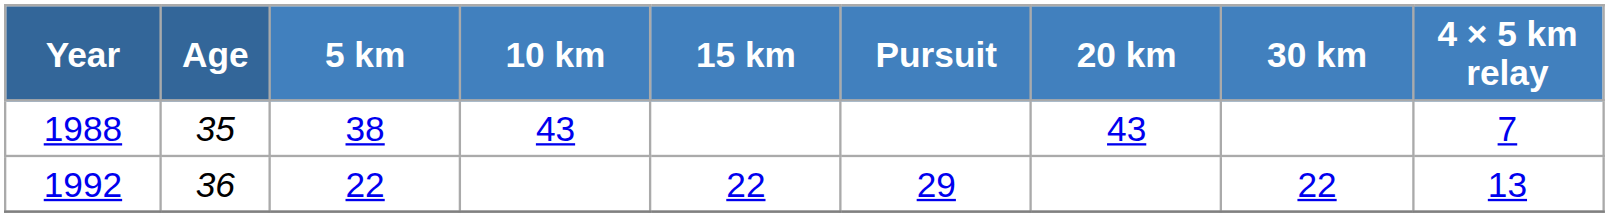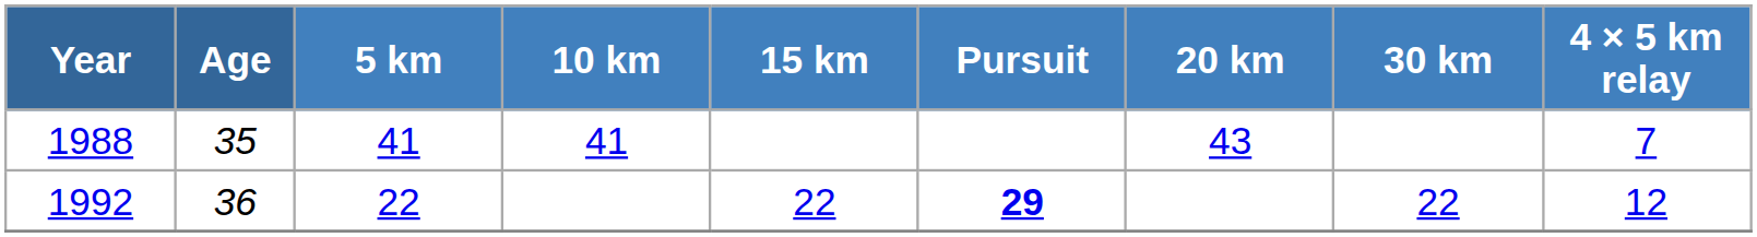 <table class="wikitable" style="font-size:95%; text-align:center; border:grey solid 1px; border-collapse:collapse; background:#ffffff;">
 <tr>
 <th style="background-color:#369; color:white; width:60px;"> Year </th>
 <th style="background-color:#369; color:white; width:40px;"> Age </th>
 <th style="background-color:#4180be; color:white; width:75px;"> 5 km </th>
 <th style="background-color:#4180be; color:white; width:75px;"> 10 km </th>
 <th style="background-color:#4180be; color:white; width:75px;"> 15 km </th>
 <th style="background-color:#4180be; color:white; width:75px;"> Pursuit </th>
 <th style="background-color:#4180be; color:white; width:75px;"> 20 km </th>
 <th style="background-color:#4180be; color:white; width:75px;"> 30 km </th>
 <th style="background-color:#4180be; color:white; width:75px;"> 4 × 5 km <br> relay </th>
 </tr>
 <tr>
 <td><a href='#'>1988</a></td>
 <td><em>35</em></td>
-<td><a href='#'>38</a></td>
-<td><a href='#'>43</a></td>
+<td><a href='#'>41</a></td>
+<td><a href='#'>41</a></td>
 <td></td>
 <td></td>
 <td><a href='#'>43</a></td>
 <td></td>
 <td><a href='#'>7</a></td>
 </tr>
 <tr>
 <td><a href='#'>1992</a></td>
 <td><em>36</em></td>
 <td><a href='#'>22</a></td>
 <td></td>
 <td><a href='#'>22</a></td>
-<td><a href='#'>29</a></td>
+<td><strong><a href='#'>29</a></strong></td>
 <td></td>
 <td><a href='#'>22</a></td>
-<td><a href='#'>13</a></td>
+<td><a href='#'>12</a></td>
 </tr>
 <tr>
 </tr>
 </table>
